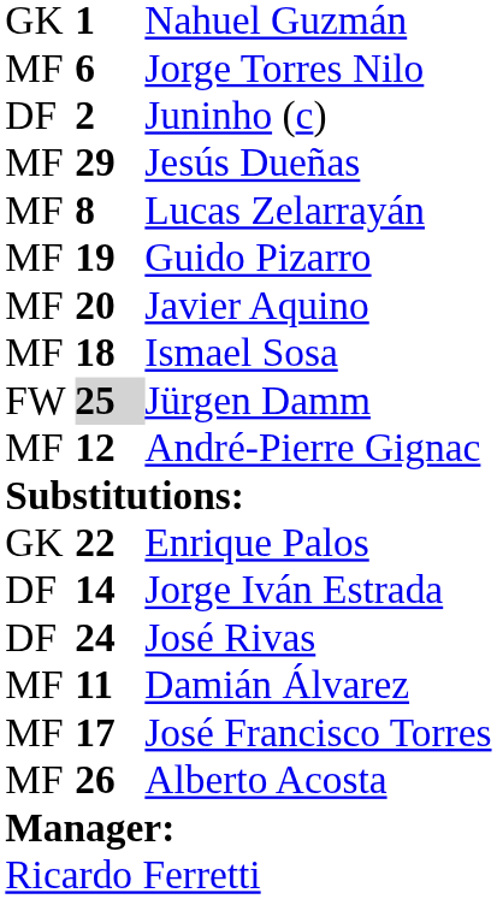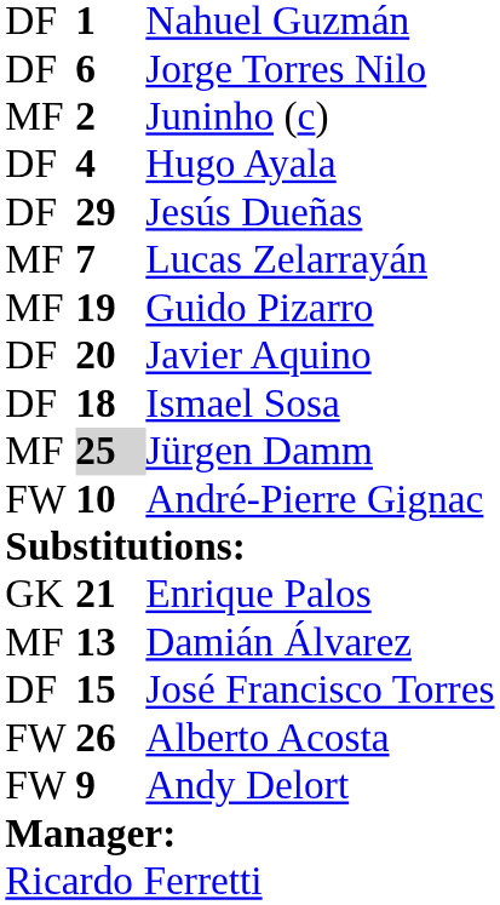 <table style="font-size:90%" cellspacing=0 cellpadding=0 align=center>
 <tr>
 <th width=25></th>
 <th width=25></th>
 </tr>
 <tr>
-<td>GK</td>
+<td>DF</td>
 <td><strong>1</strong></td>
 <td> <a href='#'>Nahuel Guzmán</a></td>
 </tr>
 <tr>
-<td>MF</td>
+<td>DF</td>
 <td><strong>6</strong></td>
 <td> <a href='#'>Jorge Torres Nilo</a></td>
 </tr>
 <tr>
-<td>DF</td>
+<td>MF</td>
 <td><strong>2</strong></td>
 <td> <a href='#'>Juninho</a> (<a href='#'>c</a>)</td>
 </tr>
 <tr>
-<td>MF</td>
+<td>DF</td>
+<td><strong>4</strong></td>
+<td> <a href='#'>Hugo Ayala</a></td>
+<td></td>
+<td></td>
+</tr>
+<tr>
+<td>DF</td>
 <td><strong>29</strong></td>
 <td> <a href='#'>Jesús Dueñas</a></td>
 </tr>
 <tr>
 <td>MF</td>
-<td><strong>8</strong></td>
+<td><strong>7</strong></td>
 <td> <a href='#'>Lucas Zelarrayán</a></td>
 <td></td>
 <td></td>
 </tr>
 <tr>
 <td>MF</td>
 <td><strong>19</strong></td>
 <td> <a href='#'>Guido Pizarro</a></td>
 </tr>
 <tr>
-<td>MF</td>
+<td>DF</td>
 <td><strong>20</strong></td>
 <td> <a href='#'>Javier Aquino</a></td>
 </tr>
 <tr>
-<td>MF</td>
+<td>DF</td>
 <td><strong>18</strong></td>
 <td> <a href='#'>Ismael Sosa</a></td>
 <td></td>
 <td></td>
 </tr>
 <tr>
-<td>FW</td>
+<td>MF</td>
 <td style="background: lightgrey;"><strong>25</strong></td>
 <td> <a href='#'>Jürgen Damm</a></td>
 </tr>
 <tr>
-<td>MF</td>
-<td><strong>12</strong></td>
+<td>FW</td>
+<td><strong>10</strong></td>
 <td> <a href='#'>André-Pierre Gignac</a></td>
 <td></td>
 <td></td>
 </tr>
 <tr>
 <td colspan=3><strong>Substitutions:</strong></td>
 </tr>
 <tr>
 <td>GK</td>
-<td><strong>22</strong></td>
+<td><strong>21</strong></td>
 <td> <a href='#'>Enrique Palos</a></td>
 </tr>
 <tr>
-<td>DF</td>
-<td><strong>14</strong></td>
-<td> <a href='#'>Jorge Iván Estrada</a></td>
-<td></td>
-<td></td>
+<td>MF</td>
+<td><strong>13</strong></td>
+<td> <a href='#'>Damián Álvarez</a></td>
 </tr>
 <tr>
 <td>DF</td>
-<td><strong>24</strong></td>
-<td> <a href='#'>José Rivas</a></td>
-<td></td>
-<td></td>
-</tr>
-<tr>
-<td>MF</td>
-<td><strong>11</strong></td>
-<td> <a href='#'>Damián Álvarez</a></td>
-</tr>
-<tr>
-<td>MF</td>
-<td><strong>17</strong></td>
+<td><strong>15</strong></td>
 <td> <a href='#'>José Francisco Torres</a></td>
 </tr>
 <tr>
-<td>MF</td>
+<td>FW</td>
 <td><strong>26</strong></td>
 <td> <a href='#'>Alberto Acosta</a></td>
+</tr>
+<tr>
+<td>FW</td>
+<td><strong>9</strong></td>
+<td> <a href='#'>Andy Delort</a></td>
+<td></td>
+<td></td>
 </tr>
 <tr>
 <td colspan=3><strong>Manager:</strong></td>
 </tr>
 <tr>
 <td colspan=4> <a href='#'>Ricardo Ferretti</a></td>
 </tr>
 </table>
